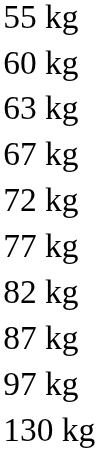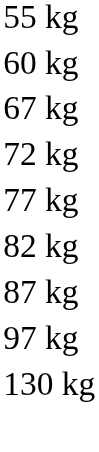 <table>
 <tr>
 <td>55 kg<br></td>
 <td></td>
 <td></td>
 <td></td>
 </tr>
 <tr>
 <td>60 kg<br></td>
-<td></td>
-<td></td>
-<td></td>
-</tr>
-<tr>
-<td>63 kg<br></td>
 <td></td>
 <td></td>
 <td></td>
 </tr>
 <tr>
 <td rowspan=2>67 kg<br></td>
 <td rowspan=2></td>
 <td rowspan=2></td>
 <td></td>
 </tr>
 <tr>
 <td></td>
 </tr>
 <tr>
 <td rowspan=2>72 kg<br></td>
 <td rowspan=2></td>
 <td rowspan=2></td>
 <td></td>
 </tr>
 <tr>
 <td></td>
 </tr>
 <tr>
 <td rowspan=2>77 kg<br></td>
 <td rowspan=2></td>
 <td rowspan=2></td>
 <td></td>
 </tr>
 <tr>
 <td></td>
 </tr>
 <tr>
 <td rowspan=2>82 kg<br></td>
 <td rowspan=2></td>
 <td rowspan=2></td>
 <td></td>
 </tr>
 <tr>
 <td></td>
 </tr>
 <tr>
 <td rowspan=2>87 kg<br></td>
 <td rowspan=2></td>
 <td rowspan=2></td>
 <td></td>
 </tr>
 <tr>
 <td></td>
 </tr>
 <tr>
 <td rowspan=2>97 kg<br></td>
 <td rowspan=2></td>
 <td rowspan=2></td>
 <td></td>
 </tr>
 <tr>
 <td></td>
 </tr>
 <tr>
 <td rowspan=2>130 kg<br></td>
 <td rowspan=2></td>
 <td rowspan=2></td>
 <td></td>
 </tr>
 <tr>
 <td></td>
 </tr>
 <tr>
 </tr>
 </table>
